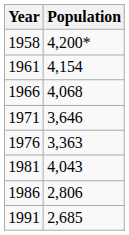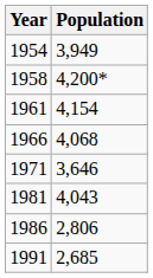 <table class="wikitable">
 <tr>
 <th>Year</th>
 <th>Population</th>
+</tr>
+<tr>
+<td>1954</td>
+<td>3,949</td>
 </tr>
 <tr>
 <td>1958</td>
 <td>4,200*</td>
 </tr>
 <tr>
 <td>1961</td>
 <td>4,154</td>
 </tr>
 <tr>
 <td>1966</td>
 <td>4,068</td>
 </tr>
 <tr>
 <td>1971</td>
 <td>3,646</td>
 </tr>
 <tr>
-<td>1976</td>
-<td>3,363</td>
-</tr>
-<tr>
 <td>1981</td>
 <td>4,043</td>
 </tr>
 <tr>
 <td>1986</td>
 <td>2,806</td>
 </tr>
 <tr>
 <td>1991</td>
 <td>2,685</td>
 </tr>
 </table>
